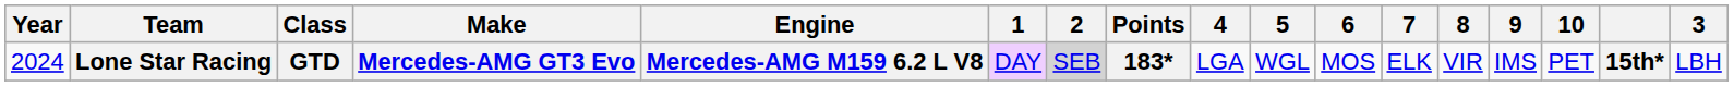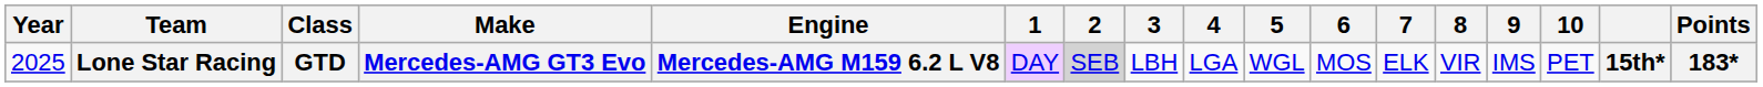 <table class="wikitable" style="text-align:center; font-size:85%">
 <tr>
 <th>Year</th>
 <th>Team</th>
 <th>Class</th>
 <th>Make</th>
 <th>Engine</th>
 <th>1</th>
 <th>2</th>
-<th>Points</th>
+<th>3</th>
 <th>4</th>
 <th>5</th>
 <th>6</th>
 <th>7</th>
 <th>8</th>
 <th>9</th>
 <th>10</th>
 <th></th>
-<th>3</th>
+<th>Points</th>
 </tr>
 <tr>
-<td><a href='#'>2024</a></td>
+<td><a href='#'>2025</a></td>
 <th>Lone Star Racing</th>
 <th>GTD</th>
 <th><a href='#'>Mercedes-AMG GT3 Evo</a></th>
 <th><a href='#'>Mercedes-AMG M159</a> 6.2 L V8</th>
 <td style="background:#EFCFFF;"><a href='#'>DAY</a><br></td>
 <td style="background: lightgrey;"><a href='#'>SEB</a></td>
-<th>183*</th>
+<td><a href='#'>LBH</a></td>
 <td><a href='#'>LGA</a></td>
 <td><a href='#'>WGL</a></td>
 <td><a href='#'>MOS</a></td>
 <td><a href='#'>ELK</a></td>
 <td><a href='#'>VIR</a></td>
 <td><a href='#'>IMS</a></td>
 <td><a href='#'>PET</a></td>
 <th>15th*</th>
-<td><a href='#'>LBH</a></td>
+<th>183*</th>
 </tr>
 </table>
